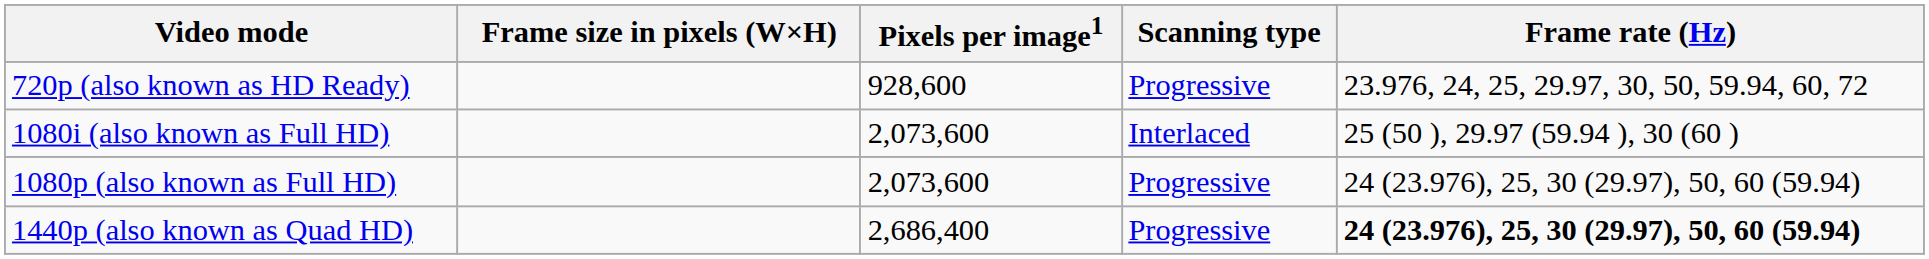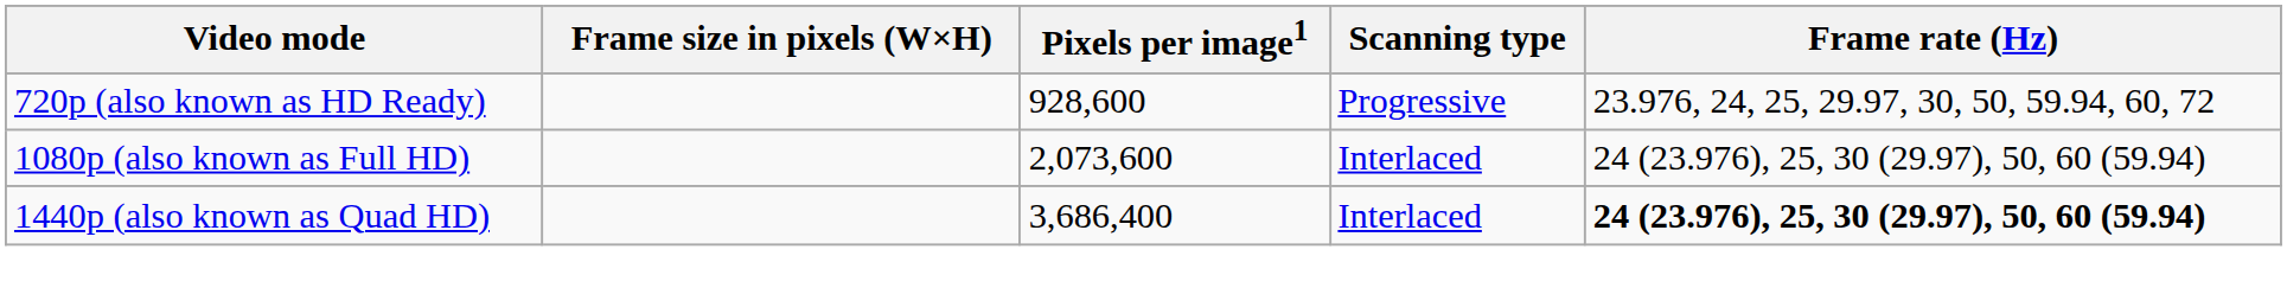 <table class="wikitable" style="width: 80%;">
 <tr align=left>
 <th>Video mode</th>
 <th>Frame size in pixels (W×H)</th>
 <th>Pixels per image<sup>1</sup></th>
 <th>Scanning type</th>
 <th>Frame rate (<a href='#'>Hz</a>)</th>
 </tr>
 <tr>
 <td><a href='#'>720p (also known as HD Ready)</a></td>
 <td></td>
 <td>928,600</td>
 <td><a href='#'>Progressive</a></td>
 <td>23.976, 24, 25, 29.97, 30, 50, 59.94, 60, 72</td>
 </tr>
 <tr>
-<td><a href='#'>1080i (also known as Full HD)</a></td>
+<td><a href='#'>1080p (also known as Full HD)</a></td>
 <td></td>
 <td>2,073,600</td>
 <td><a href='#'>Interlaced</a></td>
-<td>25 (50 ), 29.97 (59.94 ), 30 (60 )</td>
-</tr>
-<tr>
-<td><a href='#'>1080p (also known as Full HD)</a></td>
-<td></td>
-<td>2,073,600</td>
-<td><a href='#'>Progressive</a></td>
 <td>24 (23.976), 25, 30 (29.97), 50, 60 (59.94)</td>
 </tr>
 <tr>
 <td><a href='#'>1440p (also known as Quad HD)</a></td>
 <td></td>
-<td>2,686,400</td>
-<td><a href='#'>Progressive</a></td>
+<td>3,686,400</td>
+<td><a href='#'>Interlaced</a></td>
 <td><strong>24 (23.976), 25, 30 (29.97), 50, 60 (59.94)</strong></td>
 </tr>
 </table>
